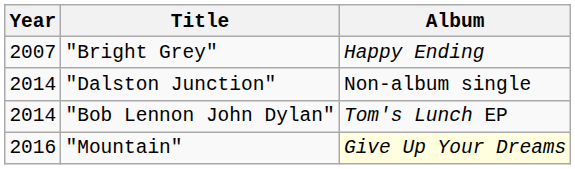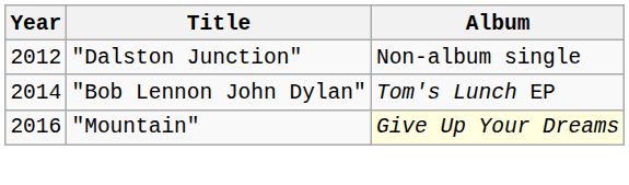 <table class="wikitable plainrowheaders">
 <tr>
 <th scope="col">Year</th>
 <th scope="col">Title</th>
 <th scope="col">Album</th>
 </tr>
 <tr>
-<td>2007</td>
-<td>"Bright Grey"</td>
-<td><em>Happy Ending</em></td>
-</tr>
-<tr>
-<td>2014</td>
+<td>2012</td>
 <td>"Dalston Junction"</td>
 <td>Non-album single</td>
 </tr>
 <tr>
 <td>2014</td>
 <td>"Bob Lennon John Dylan"</td>
 <td><em>Tom's Lunch</em> EP</td>
 </tr>
 <tr>
 <td>2016</td>
 <td>"Mountain"</td>
 <td style="background: lightyellow;"><em>Give Up Your Dreams</em></td>
 </tr>
 </table>
